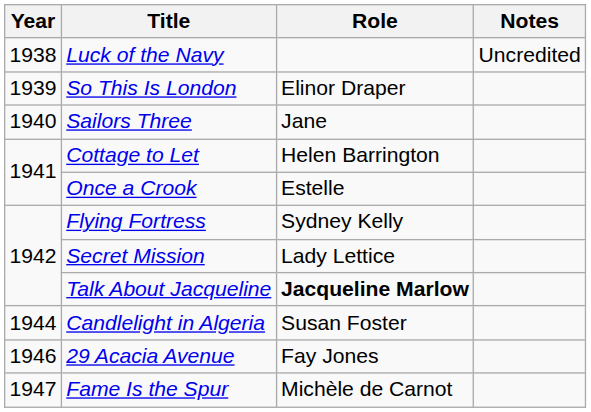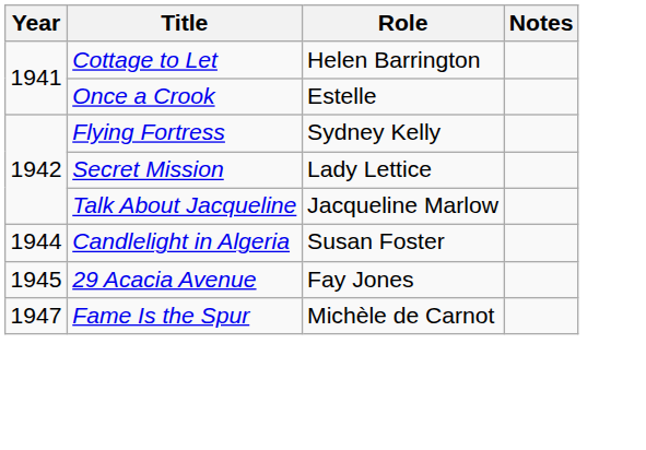 <table class="wikitable sortable">
 <tr>
 <th>Year</th>
 <th>Title</th>
 <th>Role</th>
 <th class="unsortable">Notes</th>
-</tr>
-<tr>
-<td>1938</td>
-<td><em><a href='#'>Luck of the Navy</a></em></td>
-<td></td>
-<td>Uncredited</td>
-</tr>
-<tr>
-<td>1939</td>
-<td><em><a href='#'>So This Is London</a></em></td>
-<td>Elinor Draper</td>
-<td></td>
-</tr>
-<tr>
-<td>1940</td>
-<td><em><a href='#'>Sailors Three</a></em></td>
-<td>Jane</td>
-<td></td>
 </tr>
 <tr>
 <td rowspan=2>1941</td>
 <td><em><a href='#'>Cottage to Let</a></em></td>
 <td>Helen Barrington</td>
 <td></td>
 </tr>
 <tr>
 <td><em><a href='#'>Once a Crook</a></em></td>
 <td>Estelle</td>
 <td></td>
 </tr>
 <tr>
 <td rowspan=3>1942</td>
 <td><em><a href='#'>Flying Fortress</a></em></td>
 <td>Sydney Kelly</td>
 <td></td>
 </tr>
 <tr>
 <td><em><a href='#'>Secret Mission</a></em></td>
 <td>Lady Lettice</td>
 <td></td>
 </tr>
 <tr>
 <td><em><a href='#'>Talk About Jacqueline</a></em></td>
-<td><strong>Jacqueline Marlow</strong></td>
+<td>Jacqueline Marlow</td>
 <td></td>
 </tr>
 <tr>
 <td>1944</td>
 <td><em><a href='#'>Candlelight in Algeria</a></em></td>
 <td>Susan Foster</td>
 <td></td>
 </tr>
 <tr>
-<td>1946</td>
+<td>1945</td>
 <td><em><a href='#'>29 Acacia Avenue</a></em></td>
 <td>Fay Jones</td>
 <td></td>
 </tr>
 <tr>
 <td>1947</td>
 <td><em><a href='#'>Fame Is the Spur</a></em></td>
 <td>Michèle de Carnot</td>
 <td></td>
 </tr>
 </table>
